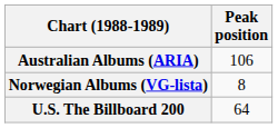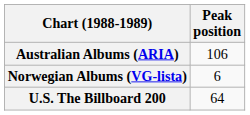 <table class="wikitable plainrowheaders">
 <tr>
 <th scope="col">Chart (1988-1989)</th>
 <th scope="col">Peak<br>position</th>
 </tr>
 <tr>
 <th scope="row">Australian Albums (<a href='#'>ARIA</a>)</th>
 <td align="center">106</td>
 </tr>
 <tr>
 <th scope="row">Norwegian Albums (<a href='#'>VG-lista</a>)</th>
-<td align="center">8</td>
+<td align="center">6</td>
 </tr>
 <tr>
 <th scope="row">U.S. The Billboard 200</th>
 <td align="center">64</td>
 </tr>
 </table>
